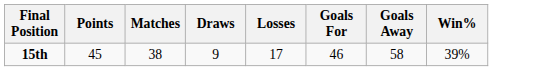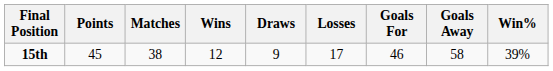 <table class="wikitable" style="font-size: 95%; text-align: center;">
 <tr>
 <th width=60>Final Position</th>
 <th width=60>Points</th>
 <th width=60>Matches</th>
+<th width=60>Wins</th>
 <th width=60>Draws</th>
 <th width=60>Losses</th>
 <th width=60>Goals For</th>
 <th width=60>Goals Away</th>
 <th width=60>Win%</th>
 </tr>
 <tr>
 <td><strong>15th</strong></td>
 <td>45</td>
 <td>38</td>
+<td>12</td>
 <td>9</td>
 <td>17</td>
 <td>46</td>
 <td>58</td>
 <td>39%</td>
 </tr>
 </table>
